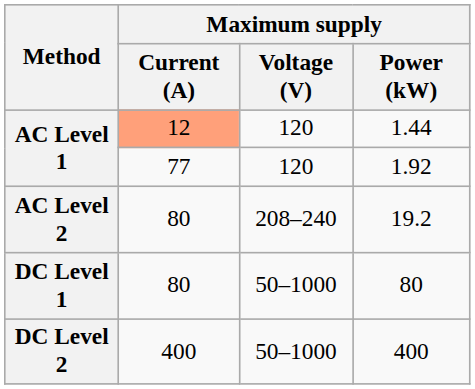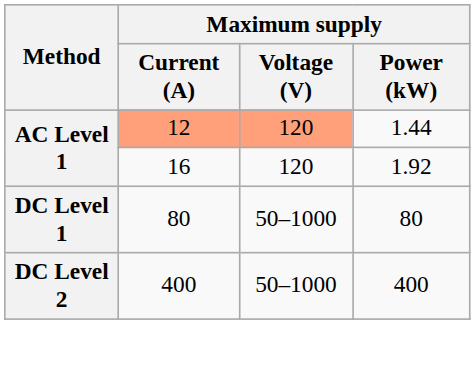 <table class="wikitable mw-collapsible collapsed floatright" style="width:20em;font-size:90%;text-align:center;">
 <tr>
 <th rowspan=2>Method</th>
 <th colspan=3>Maximum supply</th>
 </tr>
 <tr>
 <th>Current (A)</th>
 <th>Voltage (V)</th>
 <th>Power (kW)</th>
 </tr>
 <tr>
 <th rowspan=2>AC Level 1</th>
 <td style="background: lightsalmon;">12</td>
-<td>120</td>
+<td style="background: lightsalmon;">120</td>
 <td>1.44</td>
 </tr>
 <tr>
-<td>77</td>
+<td>16</td>
 <td>120</td>
 <td>1.92</td>
-</tr>
-<tr>
-<th>AC Level 2</th>
-<td>80</td>
-<td>208–240</td>
-<td>19.2</td>
 </tr>
 <tr>
 <th>DC Level 1</th>
 <td>80</td>
 <td>50–1000</td>
 <td>80</td>
 </tr>
 <tr>
 <th>DC Level 2</th>
 <td>400</td>
 <td>50–1000</td>
 <td>400</td>
 </tr>
 </table>
